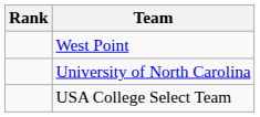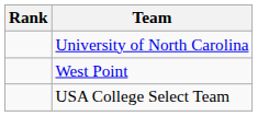 <table class="wikitable">
 <tr>
 <th>Rank</th>
 <th>Team</th>
 </tr>
 <tr>
 <td align=center></td>
-<td align="left"><a href='#'>West Point</a></td>
+<td align="left"><a href='#'>University of North Carolina</a></td>
 </tr>
 <tr>
 <td align=center></td>
-<td align="left"><a href='#'>University of North Carolina</a></td>
+<td align="left"><a href='#'>West Point</a></td>
 </tr>
 <tr>
 <td align=center></td>
 <td align="left">USA College Select Team</td>
 </tr>
 </table>
